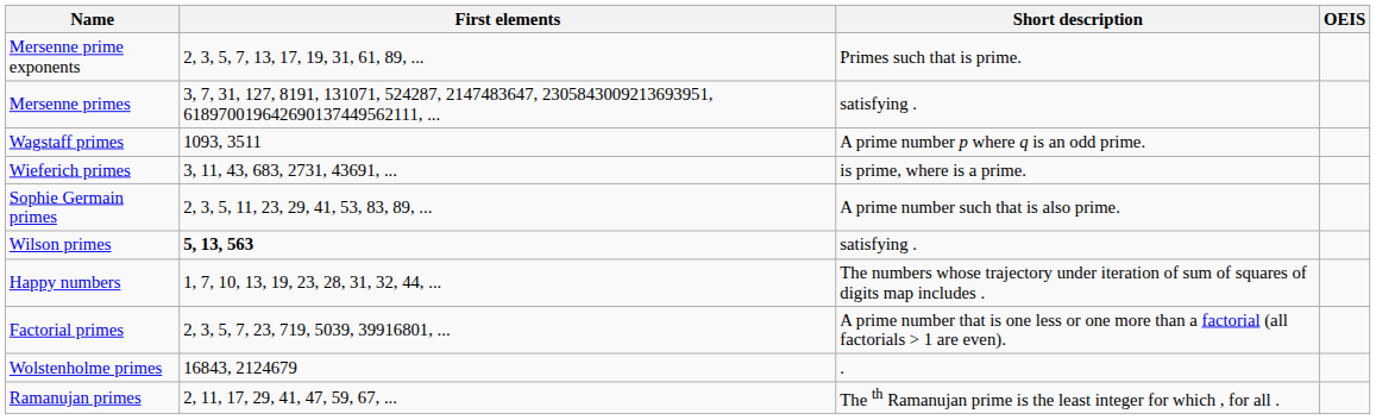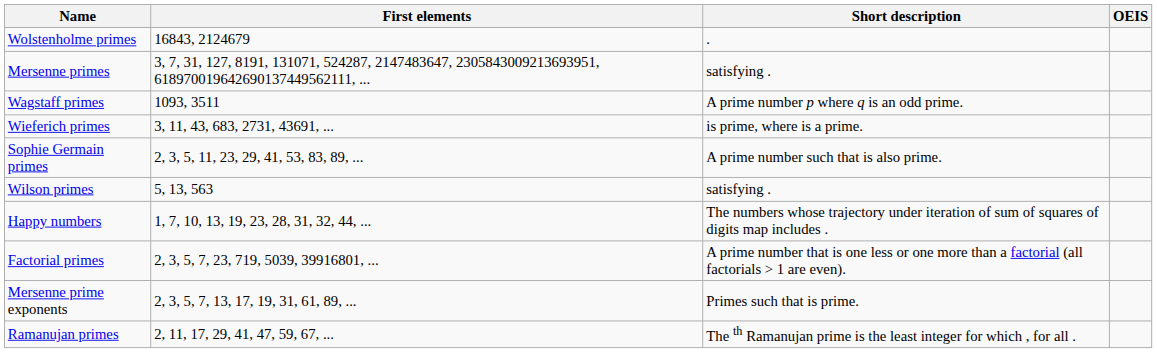 <table class="wikitable sortable">
 <tr>
 <th>Name</th>
 <th>First elements</th>
 <th>Short description</th>
 <th>OEIS</th>
 </tr>
 <tr>
-<td><a href='#'>Mersenne prime</a> exponents</td>
-<td>2, 3, 5, 7, 13, 17, 19, 31, 61, 89, ...</td>
-<td>Primes  such that  is prime.</td>
+<td><a href='#'>Wolstenholme primes</a></td>
+<td>16843, 2124679</td>
+<td>.</td>
 <td></td>
 </tr>
 <tr>
 <td><a href='#'>Mersenne primes</a></td>
 <td>3, 7, 31, 127, 8191, 131071, 524287, 2147483647, 2305843009213693951, 618970019642690137449562111, ...</td>
 <td> satisfying .</td>
 <td></td>
 </tr>
 <tr>
 <td><a href='#'>Wagstaff primes</a></td>
 <td>1093, 3511</td>
 <td>A prime number <em>p</em> where <em>q</em> is an odd prime.</td>
 <td></td>
 </tr>
 <tr>
 <td><a href='#'>Wieferich primes</a></td>
 <td>3, 11, 43, 683, 2731, 43691, ...</td>
 <td> is prime, where  is a prime.</td>
 <td></td>
 </tr>
 <tr>
 <td><a href='#'>Sophie Germain primes</a></td>
 <td>2, 3, 5, 11, 23, 29, 41, 53, 83, 89, ...</td>
 <td>A prime number  such that  is also prime.</td>
 <td></td>
 </tr>
 <tr>
 <td><a href='#'>Wilson primes</a></td>
-<td><strong>5, 13, 563</strong></td>
+<td>5, 13, 563</td>
 <td> satisfying .</td>
 <td></td>
 </tr>
 <tr>
 <td><a href='#'>Happy numbers</a></td>
 <td>1, 7, 10, 13, 19, 23, 28, 31, 32, 44, ...</td>
 <td>The numbers whose trajectory under iteration of sum of squares of digits map includes .</td>
 <td></td>
 </tr>
 <tr>
 <td><a href='#'>Factorial primes</a></td>
 <td>2, 3, 5, 7, 23, 719, 5039, 39916801, ...</td>
 <td>A prime number that is one less or one more than a <a href='#'>factorial</a> (all factorials > 1 are even).</td>
 <td></td>
 </tr>
 <tr>
-<td><a href='#'>Wolstenholme primes</a></td>
-<td>16843, 2124679</td>
-<td>.</td>
+<td><a href='#'>Mersenne prime</a> exponents</td>
+<td>2, 3, 5, 7, 13, 17, 19, 31, 61, 89, ...</td>
+<td>Primes  such that  is prime.</td>
 <td></td>
 </tr>
 <tr>
 <td><a href='#'>Ramanujan primes</a></td>
 <td>2, 11, 17, 29, 41, 47, 59, 67, ...</td>
 <td>The <sup>th</sup> Ramanujan prime is the least integer  for which , for all .</td>
 <td></td>
 </tr>
 </table>
